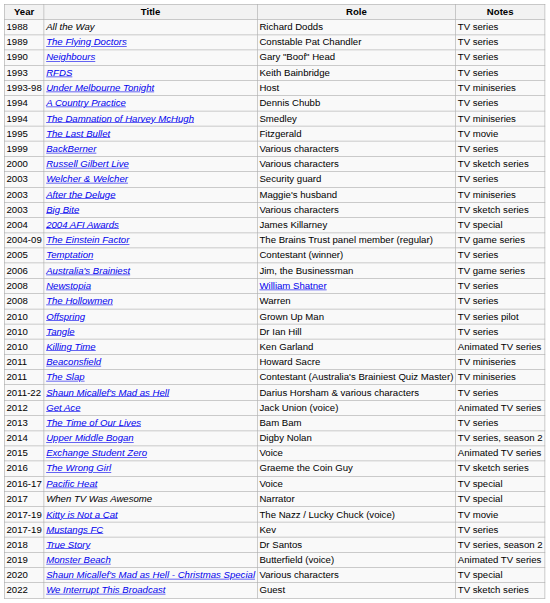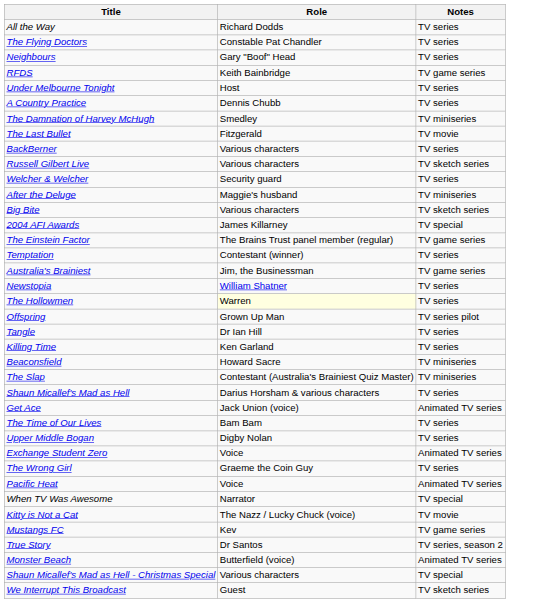 <table class="wikitable sortable">
 <tr>
-<th>Year</th>
 <th>Title</th>
 <th>Role</th>
 <th class="unsortable">Notes</th>
 </tr>
 <tr>
-<td>1988</td>
 <td><em>All the Way</em></td>
 <td>Richard Dodds</td>
 <td>TV series</td>
 </tr>
 <tr>
-<td>1989</td>
 <td><em><a href='#'>The Flying Doctors</a></em></td>
 <td>Constable Pat Chandler</td>
 <td>TV series</td>
 </tr>
 <tr>
-<td>1990</td>
 <td><em><a href='#'>Neighbours</a></em></td>
 <td>Gary "Boof" Head</td>
 <td>TV series</td>
 </tr>
 <tr>
-<td>1993</td>
 <td><em><a href='#'>RFDS</a></em></td>
 <td>Keith Bainbridge</td>
+<td>TV game series</td>
+</tr>
+<tr>
+<td><em><a href='#'>Under Melbourne Tonight</a></em></td>
+<td>Host</td>
 <td>TV series</td>
 </tr>
 <tr>
-<td>1993-98</td>
-<td><em><a href='#'>Under Melbourne Tonight</a></em></td>
-<td>Host</td>
-<td>TV miniseries</td>
-</tr>
-<tr>
-<td>1994</td>
 <td><em><a href='#'>A Country Practice</a></em></td>
 <td>Dennis Chubb</td>
 <td>TV series</td>
 </tr>
 <tr>
-<td>1994</td>
 <td><em><a href='#'>The Damnation of Harvey McHugh</a></em></td>
 <td>Smedley</td>
 <td>TV miniseries</td>
 </tr>
 <tr>
-<td>1995</td>
 <td><em><a href='#'>The Last Bullet</a></em></td>
 <td>Fitzgerald</td>
 <td>TV movie</td>
 </tr>
 <tr>
-<td>1999</td>
 <td><em><a href='#'>BackBerner</a></em></td>
 <td>Various characters</td>
 <td>TV series</td>
 </tr>
 <tr>
-<td>2000</td>
 <td><em><a href='#'>Russell Gilbert Live</a></em></td>
 <td>Various characters</td>
 <td>TV sketch series</td>
 </tr>
 <tr>
-<td>2003</td>
 <td><em><a href='#'>Welcher & Welcher</a></em></td>
 <td>Security guard</td>
 <td>TV series</td>
 </tr>
 <tr>
-<td>2003</td>
 <td><em><a href='#'>After the Deluge</a></em></td>
 <td>Maggie's husband</td>
 <td>TV miniseries</td>
 </tr>
 <tr>
-<td>2003</td>
 <td><em><a href='#'>Big Bite</a></em></td>
 <td>Various characters</td>
 <td>TV sketch series</td>
 </tr>
 <tr>
-<td>2004</td>
 <td><em><a href='#'>2004 AFI Awards</a></em></td>
 <td>James Killarney</td>
 <td>TV special</td>
 </tr>
 <tr>
-<td>2004-09</td>
 <td><em><a href='#'>The Einstein Factor</a></em></td>
 <td>The Brains Trust panel member (regular)</td>
 <td>TV game series</td>
 </tr>
 <tr>
-<td>2005</td>
 <td><em><a href='#'>Temptation</a></em></td>
 <td>Contestant (winner)</td>
 <td>TV series</td>
 </tr>
 <tr>
-<td>2006</td>
 <td><em><a href='#'>Australia's Brainiest</a></em></td>
 <td>Jim, the Businessman</td>
 <td>TV game series</td>
 </tr>
 <tr>
-<td>2008</td>
 <td><em><a href='#'>Newstopia</a></em></td>
 <td><a href='#'>William Shatner</a></td>
 <td>TV series</td>
 </tr>
 <tr>
-<td>2008</td>
 <td><em><a href='#'>The Hollowmen</a></em></td>
-<td>Warren</td>
+<td style="background: lightyellow;">Warren</td>
 <td>TV series</td>
 </tr>
 <tr>
-<td>2010</td>
 <td><em><a href='#'>Offspring</a></em></td>
 <td>Grown Up Man</td>
 <td>TV series pilot</td>
 </tr>
 <tr>
-<td>2010</td>
 <td><em><a href='#'>Tangle</a></em></td>
 <td>Dr Ian Hill</td>
 <td>TV series</td>
 </tr>
 <tr>
-<td>2010</td>
 <td><em><a href='#'>Killing Time</a></em></td>
 <td>Ken Garland</td>
-<td>Animated TV series</td>
+<td>TV series</td>
 </tr>
 <tr>
-<td>2011</td>
 <td><em><a href='#'>Beaconsfield</a></em></td>
 <td>Howard Sacre</td>
 <td>TV miniseries</td>
 </tr>
 <tr>
-<td>2011</td>
 <td><em><a href='#'>The Slap</a></em></td>
 <td>Contestant (Australia's Brainiest Quiz Master)</td>
 <td>TV miniseries</td>
 </tr>
 <tr>
-<td>2011-22</td>
 <td><em><a href='#'>Shaun Micallef's Mad as Hell</a></em></td>
 <td>Darius Horsham & various characters</td>
 <td>TV series</td>
 </tr>
 <tr>
-<td>2012</td>
 <td><em><a href='#'>Get Ace</a></em></td>
 <td>Jack Union (voice)</td>
 <td>Animated TV series</td>
 </tr>
 <tr>
-<td>2013</td>
 <td><em><a href='#'>The Time of Our Lives</a></em></td>
 <td>Bam Bam</td>
 <td>TV series</td>
 </tr>
 <tr>
-<td>2014</td>
 <td><em><a href='#'>Upper Middle Bogan</a></em></td>
 <td>Digby Nolan</td>
-<td>TV series, season 2</td>
+<td>TV series</td>
 </tr>
 <tr>
-<td>2015</td>
 <td><em><a href='#'>Exchange Student Zero</a></em></td>
 <td>Voice</td>
 <td>Animated TV series</td>
 </tr>
 <tr>
-<td>2016</td>
 <td><em><a href='#'>The Wrong Girl</a></em></td>
 <td>Graeme the Coin Guy</td>
-<td>TV sketch series</td>
+<td>TV series</td>
 </tr>
 <tr>
-<td>2016-17</td>
 <td><em><a href='#'>Pacific Heat</a></em></td>
 <td>Voice</td>
-<td>TV special</td>
+<td>Animated TV series</td>
 </tr>
 <tr>
-<td>2017</td>
 <td><em>When TV Was Awesome</em></td>
 <td>Narrator</td>
 <td>TV special</td>
 </tr>
 <tr>
-<td>2017-19</td>
 <td><em><a href='#'>Kitty is Not a Cat</a></em></td>
 <td>The Nazz / Lucky Chuck (voice)</td>
 <td>TV movie</td>
 </tr>
 <tr>
-<td>2017-19</td>
 <td><em><a href='#'>Mustangs FC</a></em></td>
 <td>Kev</td>
-<td>TV series</td>
+<td>TV game series</td>
 </tr>
 <tr>
-<td>2018</td>
 <td><em><a href='#'>True Story</a></em></td>
 <td>Dr Santos</td>
 <td>TV series, season 2</td>
 </tr>
 <tr>
-<td>2019</td>
 <td><em><a href='#'>Monster Beach</a></em></td>
 <td>Butterfield (voice)</td>
 <td>Animated TV series</td>
 </tr>
 <tr>
-<td>2020</td>
 <td><em><a href='#'>Shaun Micallef's Mad as Hell - Christmas Special</a></em></td>
 <td>Various characters</td>
 <td>TV special</td>
 </tr>
 <tr>
-<td>2022</td>
 <td><em><a href='#'>We Interrupt This Broadcast</a></em></td>
 <td>Guest</td>
 <td>TV sketch series</td>
 </tr>
 </table>
